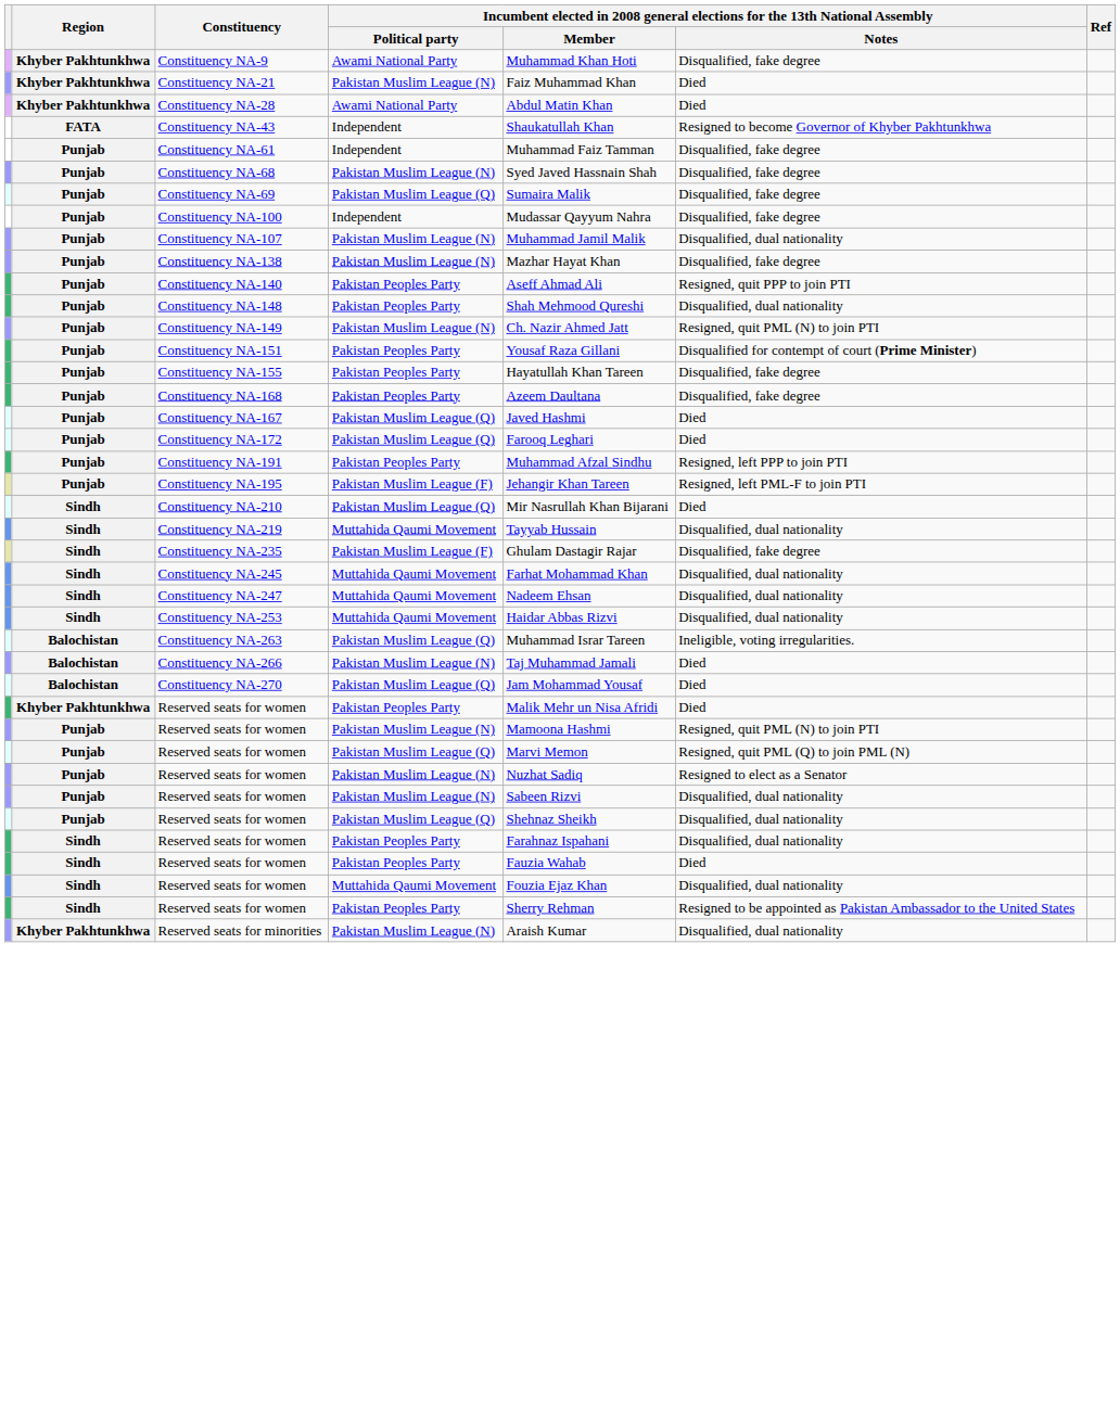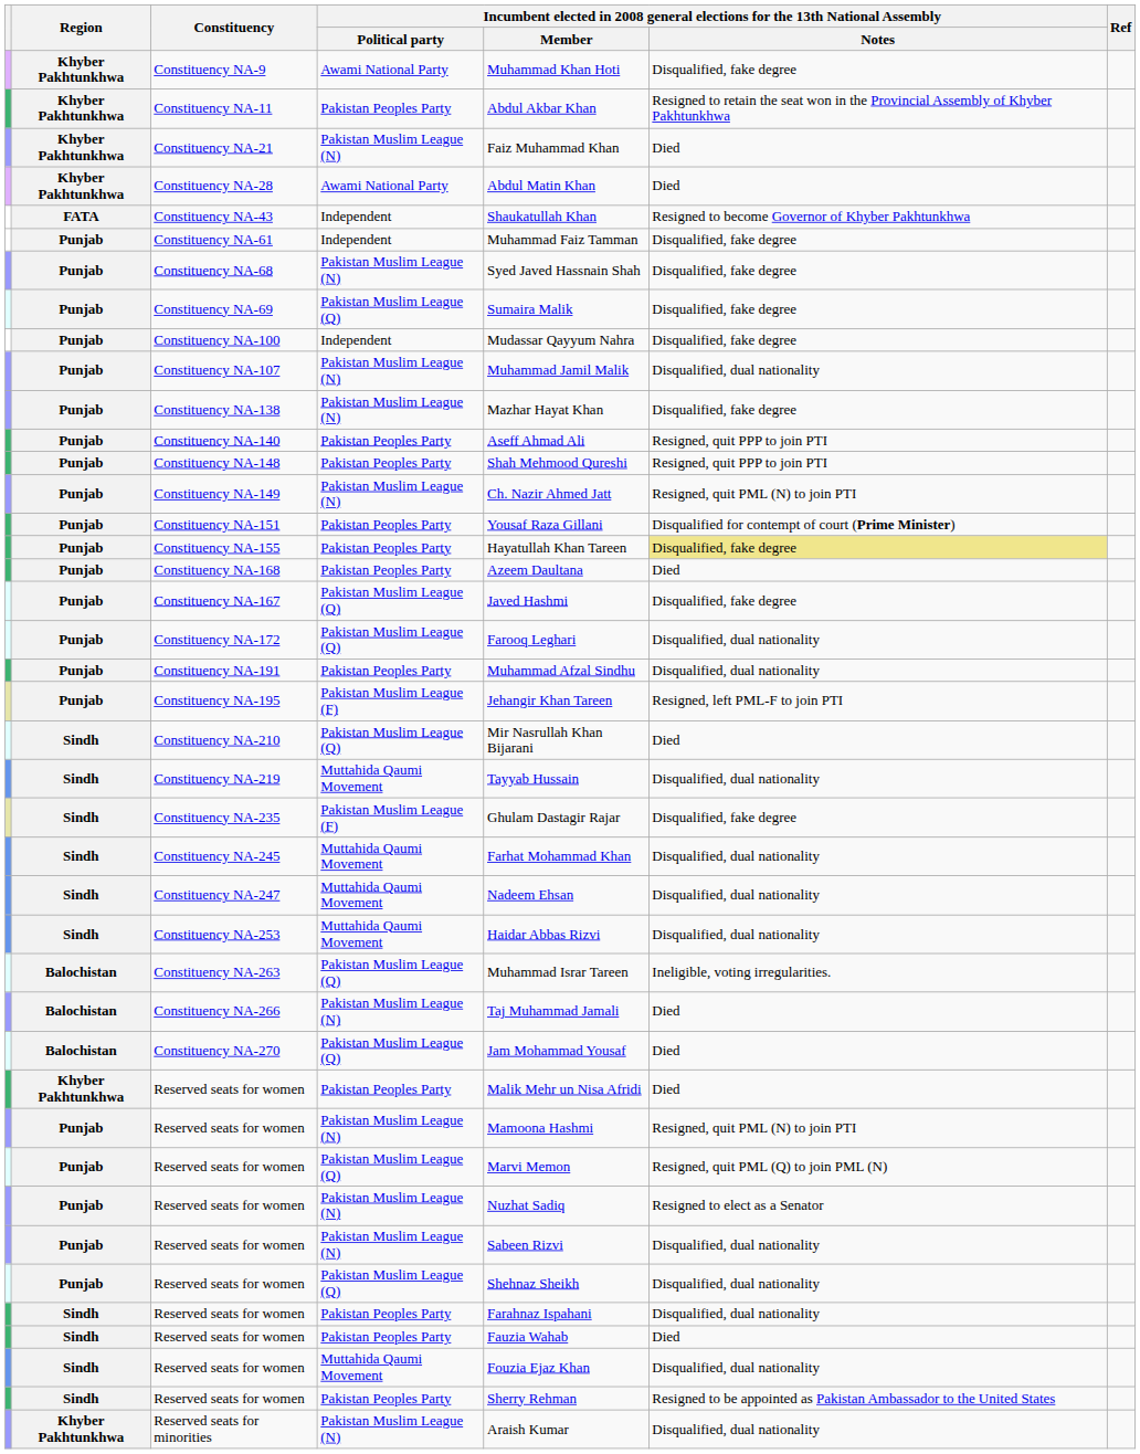 <table class="wikitable sortable" style="width: 100%;">
 <tr>
 <th rowspan=2 class="unsortable"></th>
 <th rowspan=2 class="unsortable">Region</th>
 <th rowspan=2 class="unsortable">Constituency</th>
 <th ! colspan=3 class="unsortable">Incumbent elected in 2008 general elections for the 13th National Assembly</th>
 <th rowspan=2 class="unsortable">Ref</th>
 </tr>
 <tr>
 <th>Political party</th>
 <th class="unsortable">Member</th>
 <th class="unsortable">Notes</th>
 </tr>
 <tr>
 <td align=center style="background-color: #E0B0FF"></td>
 <th>Khyber Pakhtunkhwa</th>
 <td><a href='#'>Constituency NA-9</a></td>
 <td><a href='#'>Awami National Party</a></td>
 <td><a href='#'>Muhammad Khan Hoti</a></td>
 <td>Disqualified, fake degree</td>
+<td></td>
+</tr>
+<tr>
+<td align=center style="background-color: #3CB371"></td>
+<th>Khyber Pakhtunkhwa</th>
+<td><a href='#'>Constituency NA-11</a></td>
+<td><a href='#'>Pakistan Peoples Party</a></td>
+<td><a href='#'>Abdul Akbar Khan</a></td>
+<td>Resigned to retain the seat won in the <a href='#'>Provincial Assembly of Khyber Pakhtunkhwa</a></td>
 <td></td>
 </tr>
 <tr>
 <td align=center style="background-color: #9999FF"></td>
 <th>Khyber Pakhtunkhwa</th>
 <td><a href='#'>Constituency NA-21</a></td>
 <td><a href='#'>Pakistan Muslim League (N)</a></td>
 <td>Faiz Muhammad Khan</td>
 <td>Died</td>
 <td></td>
 </tr>
 <tr>
 <td align=center style="background-color: #E0B0FF"></td>
 <th>Khyber Pakhtunkhwa</th>
 <td><a href='#'>Constituency NA-28</a></td>
 <td><a href='#'>Awami National Party</a></td>
 <td><a href='#'>Abdul Matin Khan</a></td>
 <td>Died</td>
 <td></td>
 </tr>
 <tr>
 <td align=center style="background-color: White"></td>
 <th>FATA</th>
 <td><a href='#'>Constituency NA-43</a></td>
 <td>Independent</td>
 <td><a href='#'>Shaukatullah Khan</a></td>
 <td>Resigned to become <a href='#'>Governor of Khyber Pakhtunkhwa</a></td>
 <td></td>
 </tr>
 <tr>
 <td align=center style="background-color: White"></td>
 <th>Punjab</th>
 <td><a href='#'>Constituency NA-61</a></td>
 <td>Independent</td>
 <td>Muhammad Faiz Tamman</td>
 <td>Disqualified, fake degree</td>
 <td></td>
 </tr>
 <tr>
 <td align=center style="background-color: #9999FF"></td>
 <th>Punjab</th>
 <td><a href='#'>Constituency NA-68</a></td>
 <td><a href='#'>Pakistan Muslim League (N)</a></td>
 <td>Syed Javed Hassnain Shah</td>
 <td>Disqualified, fake degree</td>
 <td></td>
 </tr>
 <tr>
 <td align=center style="background-color: #E0FFFF"></td>
 <th>Punjab</th>
 <td><a href='#'>Constituency NA-69</a></td>
 <td><a href='#'>Pakistan Muslim League (Q)</a></td>
 <td><a href='#'>Sumaira Malik</a></td>
 <td>Disqualified, fake degree</td>
 <td></td>
 </tr>
 <tr>
 <td align=center style="background-color: White"></td>
 <th>Punjab</th>
 <td><a href='#'>Constituency NA-100</a></td>
 <td>Independent</td>
 <td>Mudassar Qayyum Nahra</td>
 <td>Disqualified, fake degree</td>
 <td></td>
 </tr>
 <tr>
 <td align=center style="background-color: #9999FF"></td>
 <th>Punjab</th>
 <td><a href='#'>Constituency NA-107</a></td>
 <td><a href='#'>Pakistan Muslim League (N)</a></td>
 <td><a href='#'>Muhammad Jamil Malik</a></td>
 <td>Disqualified, dual nationality</td>
 <td></td>
 </tr>
 <tr>
 <td align=center style="background-color: #9999FF"></td>
 <th>Punjab</th>
 <td><a href='#'>Constituency NA-138</a></td>
 <td><a href='#'>Pakistan Muslim League (N)</a></td>
 <td>Mazhar Hayat Khan</td>
 <td>Disqualified, fake degree</td>
 <td></td>
 </tr>
 <tr>
 <td align=center style="background-color: #3CB371"></td>
 <th>Punjab</th>
 <td><a href='#'>Constituency NA-140</a></td>
 <td><a href='#'>Pakistan Peoples Party</a></td>
 <td><a href='#'>Aseff Ahmad Ali</a></td>
 <td>Resigned, quit PPP to join PTI</td>
 <td></td>
 </tr>
 <tr>
 <td align=center style="background-color: #3CB371"></td>
 <th>Punjab</th>
 <td><a href='#'>Constituency NA-148</a></td>
 <td><a href='#'>Pakistan Peoples Party</a></td>
 <td><a href='#'>Shah Mehmood Qureshi</a></td>
-<td>Disqualified, dual nationality</td>
+<td>Resigned, quit PPP to join PTI</td>
 <td></td>
 </tr>
 <tr>
 <td align=center style="background-color: #9999FF"></td>
 <th>Punjab</th>
 <td><a href='#'>Constituency NA-149</a></td>
 <td><a href='#'>Pakistan Muslim League (N)</a></td>
 <td><a href='#'>Ch. Nazir Ahmed Jatt</a></td>
 <td>Resigned, quit PML (N) to join PTI</td>
 <td></td>
 </tr>
 <tr>
 <td align=center style="background-color: #3CB371"></td>
 <th>Punjab</th>
 <td><a href='#'>Constituency NA-151</a></td>
 <td><a href='#'>Pakistan Peoples Party</a></td>
 <td><a href='#'>Yousaf Raza Gillani</a></td>
 <td>Disqualified for contempt of court (<strong>Prime Minister</strong>)</td>
 <td></td>
 </tr>
 <tr>
 <td align=center style="background-color: #3CB371"></td>
 <th>Punjab</th>
 <td><a href='#'>Constituency NA-155</a></td>
 <td><a href='#'>Pakistan Peoples Party</a></td>
 <td>Hayatullah Khan Tareen</td>
-<td>Disqualified, fake degree</td>
+<td style="background: khaki;">Disqualified, fake degree</td>
 <td></td>
 </tr>
 <tr>
 <td align=center style="background-color: #3CB371"></td>
 <th>Punjab</th>
 <td><a href='#'>Constituency NA-168</a></td>
 <td><a href='#'>Pakistan Peoples Party</a></td>
 <td><a href='#'>Azeem Daultana</a></td>
-<td>Disqualified, fake degree</td>
+<td>Died</td>
 <td></td>
 </tr>
 <tr>
 <td align=center style="background-color: #E0FFFF"></td>
 <th>Punjab</th>
 <td><a href='#'>Constituency NA-167</a></td>
 <td><a href='#'>Pakistan Muslim League (Q)</a></td>
 <td><a href='#'>Javed Hashmi</a></td>
-<td>Died</td>
+<td>Disqualified, fake degree</td>
 <td></td>
 </tr>
 <tr>
 <td align=center style="background-color: #E0FFFF"></td>
 <th>Punjab</th>
 <td><a href='#'>Constituency NA-172</a></td>
 <td><a href='#'>Pakistan Muslim League (Q)</a></td>
 <td><a href='#'>Farooq Leghari</a></td>
-<td>Died</td>
+<td>Disqualified, dual nationality</td>
 <td></td>
 </tr>
 <tr>
 <td align=center style="background-color: #3CB371"></td>
 <th>Punjab</th>
 <td><a href='#'>Constituency NA-191</a></td>
 <td><a href='#'>Pakistan Peoples Party</a></td>
 <td><a href='#'>Muhammad Afzal Sindhu</a></td>
-<td>Resigned, left PPP to join PTI</td>
+<td>Disqualified, dual nationality</td>
 <td></td>
 </tr>
 <tr>
 <td align=center style="background-color: #E6E6AA"></td>
 <th>Punjab</th>
 <td><a href='#'>Constituency NA-195</a></td>
 <td><a href='#'>Pakistan Muslim League (F)</a></td>
 <td><a href='#'>Jehangir Khan Tareen</a></td>
 <td>Resigned, left PML-F to join PTI</td>
 <td></td>
 </tr>
 <tr>
 <td align=center style="background-color: #E0FFFF"></td>
 <th>Sindh</th>
 <td><a href='#'>Constituency NA-210</a></td>
 <td><a href='#'>Pakistan Muslim League (Q)</a></td>
 <td>Mir Nasrullah Khan Bijarani</td>
 <td>Died</td>
 <td></td>
 </tr>
 <tr>
 <td align=center style="background-color: #6495ED"></td>
 <th>Sindh</th>
 <td><a href='#'>Constituency NA-219</a></td>
 <td><a href='#'>Muttahida Qaumi Movement</a></td>
 <td><a href='#'>Tayyab Hussain</a></td>
 <td>Disqualified, dual nationality</td>
 <td></td>
 </tr>
 <tr>
 <td align=center style="background-color: #E6E6AA"></td>
 <th>Sindh</th>
 <td><a href='#'>Constituency NA-235</a></td>
 <td><a href='#'>Pakistan Muslim League (F)</a></td>
 <td>Ghulam Dastagir Rajar</td>
 <td>Disqualified, fake degree</td>
 <td></td>
 </tr>
 <tr>
 <td align=center style="background-color: #6495ED"></td>
 <th>Sindh</th>
 <td><a href='#'>Constituency NA-245</a></td>
 <td><a href='#'>Muttahida Qaumi Movement</a></td>
 <td><a href='#'>Farhat Mohammad Khan</a></td>
 <td>Disqualified, dual nationality</td>
 <td></td>
 </tr>
 <tr>
 <td align=center style="background-color: #6495ED"></td>
 <th>Sindh</th>
 <td><a href='#'>Constituency NA-247</a></td>
 <td><a href='#'>Muttahida Qaumi Movement</a></td>
 <td><a href='#'>Nadeem Ehsan</a></td>
 <td>Disqualified, dual nationality</td>
 <td></td>
 </tr>
 <tr>
 <td align=center style="background-color: #6495ED"></td>
 <th>Sindh</th>
 <td><a href='#'>Constituency NA-253</a></td>
 <td><a href='#'>Muttahida Qaumi Movement</a></td>
 <td><a href='#'>Haidar Abbas Rizvi</a></td>
 <td>Disqualified, dual nationality</td>
 <td></td>
 </tr>
 <tr>
 <td align=center style="background-color: #E0FFFF"></td>
 <th>Balochistan</th>
 <td><a href='#'>Constituency NA-263</a></td>
 <td><a href='#'>Pakistan Muslim League (Q)</a></td>
 <td>Muhammad Israr Tareen</td>
 <td>Ineligible, voting irregularities.</td>
 <td></td>
 </tr>
 <tr>
 <td align=center style="background-color: #9999FF"></td>
 <th>Balochistan</th>
 <td><a href='#'>Constituency NA-266</a></td>
 <td><a href='#'>Pakistan Muslim League (N)</a></td>
 <td><a href='#'>Taj Muhammad Jamali</a></td>
 <td>Died</td>
 <td></td>
 </tr>
 <tr>
 <td align=center style="background-color: #E0FFFF"></td>
 <th>Balochistan</th>
 <td><a href='#'>Constituency NA-270</a></td>
 <td><a href='#'>Pakistan Muslim League (Q)</a></td>
 <td><a href='#'>Jam Mohammad Yousaf</a></td>
 <td>Died</td>
 <td></td>
 </tr>
 <tr>
 <td align=center style="background-color: #3CB371"></td>
 <th>Khyber Pakhtunkhwa</th>
 <td>Reserved seats for women</td>
 <td><a href='#'>Pakistan Peoples Party</a></td>
 <td><a href='#'>Malik Mehr un Nisa Afridi</a></td>
 <td>Died</td>
 <td></td>
 </tr>
 <tr>
 <td align=center style="background-color: #9999FF"></td>
 <th>Punjab</th>
 <td>Reserved seats for women</td>
 <td><a href='#'>Pakistan Muslim League (N)</a></td>
 <td><a href='#'>Mamoona Hashmi</a></td>
 <td>Resigned, quit PML (N) to join PTI</td>
 <td></td>
 </tr>
 <tr>
 <td align=center style="background-color: #E0FFFF"></td>
 <th>Punjab</th>
 <td>Reserved seats for women</td>
 <td><a href='#'>Pakistan Muslim League (Q)</a></td>
 <td><a href='#'>Marvi Memon</a></td>
 <td>Resigned, quit PML (Q) to join PML (N)</td>
 <td></td>
 </tr>
 <tr>
 <td align=center style="background-color: #9999FF"></td>
 <th>Punjab</th>
 <td>Reserved seats for women</td>
 <td><a href='#'>Pakistan Muslim League (N)</a></td>
 <td><a href='#'>Nuzhat Sadiq</a></td>
 <td>Resigned to elect as a Senator</td>
 <td></td>
 </tr>
 <tr>
 <td align=center style="background-color: #9999FF"></td>
 <th>Punjab</th>
 <td>Reserved seats for women</td>
 <td><a href='#'>Pakistan Muslim League (N)</a></td>
 <td><a href='#'>Sabeen Rizvi</a></td>
 <td>Disqualified, dual nationality</td>
 <td></td>
 </tr>
 <tr>
 <td align=center style="background-color: #E0FFFF"></td>
 <th>Punjab</th>
 <td>Reserved seats for women</td>
 <td><a href='#'>Pakistan Muslim League (Q)</a></td>
 <td><a href='#'>Shehnaz Sheikh</a></td>
 <td>Disqualified, dual nationality</td>
 <td></td>
 </tr>
 <tr>
 <td align=center style="background-color: #3CB371"></td>
 <th>Sindh</th>
 <td>Reserved seats for women</td>
 <td><a href='#'>Pakistan Peoples Party</a></td>
 <td><a href='#'>Farahnaz Ispahani</a></td>
 <td>Disqualified, dual nationality</td>
 <td></td>
 </tr>
 <tr>
 <td align=center style="background-color: #3CB371"></td>
 <th>Sindh</th>
 <td>Reserved seats for women</td>
 <td><a href='#'>Pakistan Peoples Party</a></td>
 <td><a href='#'>Fauzia Wahab</a></td>
 <td>Died</td>
 <td></td>
 </tr>
 <tr>
 <td align=center style="background-color: #6495ED"></td>
 <th>Sindh</th>
 <td>Reserved seats for women</td>
 <td><a href='#'>Muttahida Qaumi Movement</a></td>
 <td><a href='#'>Fouzia Ejaz Khan</a></td>
 <td>Disqualified, dual nationality</td>
 <td></td>
 </tr>
 <tr>
 <td align=center style="background-color: #3CB371"></td>
 <th>Sindh</th>
 <td>Reserved seats for women</td>
 <td><a href='#'>Pakistan Peoples Party</a></td>
 <td><a href='#'>Sherry Rehman</a></td>
 <td>Resigned to be appointed as <a href='#'>Pakistan Ambassador to the United States</a></td>
 <td></td>
 </tr>
 <tr>
 <td align=center style="background-color: #9999FF"></td>
 <th>Khyber Pakhtunkhwa</th>
 <td>Reserved seats for minorities</td>
 <td><a href='#'>Pakistan Muslim League (N)</a></td>
 <td>Araish Kumar</td>
 <td>Disqualified, dual nationality</td>
 <td></td>
 </tr>
 </table>
